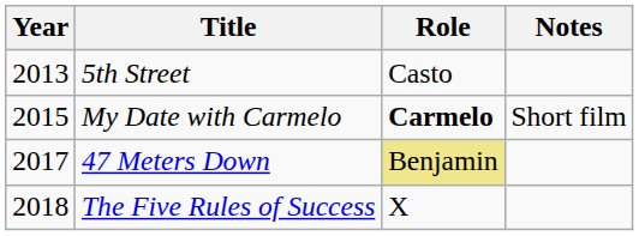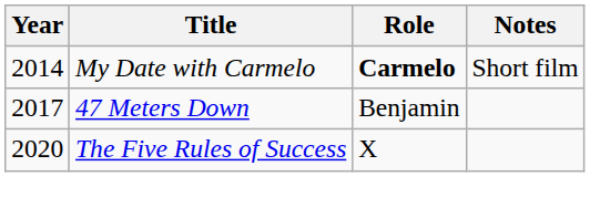 <table class="wikitable sortable">
 <tr>
 <th>Year</th>
 <th>Title</th>
 <th>Role</th>
 <th class="unsortable">Notes</th>
 </tr>
 <tr>
-<td>2013</td>
-<td><em>5th Street</em></td>
-<td>Casto</td>
-<td></td>
-</tr>
-<tr>
-<td>2015</td>
+<td>2014</td>
 <td><em>My Date with Carmelo</em></td>
 <td><strong>Carmelo</strong></td>
 <td>Short film</td>
 </tr>
 <tr>
 <td>2017</td>
 <td><em><a href='#'>47 Meters Down</a></em></td>
-<td style="background: khaki;">Benjamin</td>
+<td>Benjamin</td>
 <td></td>
 </tr>
 <tr>
-<td>2018</td>
+<td>2020</td>
 <td><em><a href='#'>The Five Rules of Success</a></em></td>
 <td>X</td>
 <td></td>
 </tr>
 </table>
